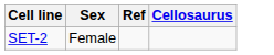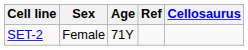 <table class="wikitable sortable">
 <tr>
 <th>Cell line</th>
 <th>Sex</th>
+<th>Age</th>
 <th>Ref</th>
 <th><a href='#'>Cellosaurus</a></th>
 </tr>
 <tr>
 <td><a href='#'>SET-2</a></td>
 <td>Female</td>
+<td>71Y</td>
 <td></td>
 <td></td>
 </tr>
 </table>
